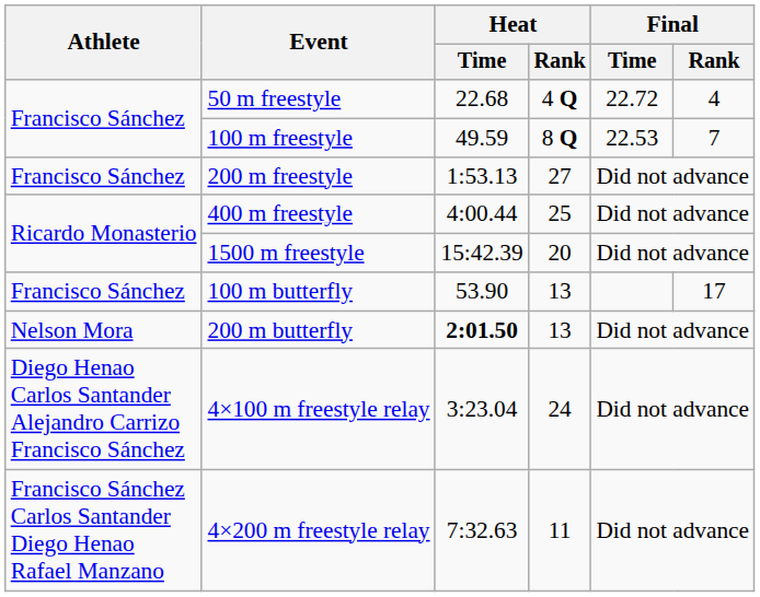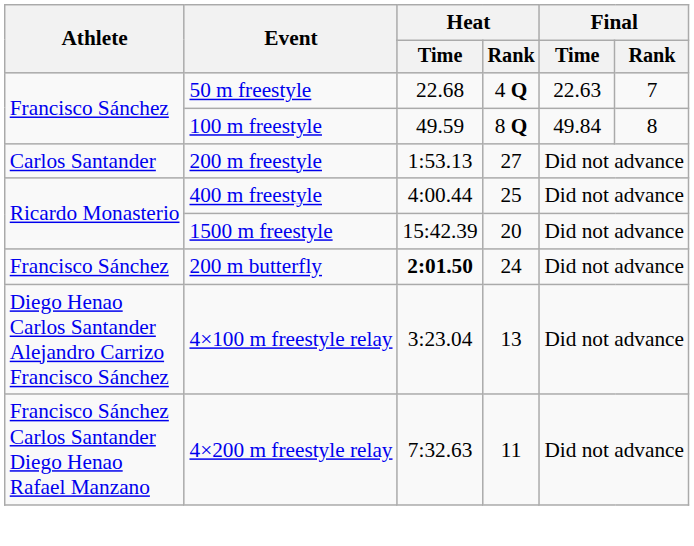 <table class=wikitable style="font-size:90%">
 <tr>
 <th rowspan="2">Athlete</th>
 <th rowspan="2">Event</th>
 <th colspan="2">Heat</th>
 <th colspan="2">Final</th>
 </tr>
 <tr style="font-size:95%">
 <th>Time</th>
 <th>Rank</th>
 <th>Time</th>
 <th>Rank</th>
 </tr>
 <tr align=center>
 <td align=left rowspan=2><a href='#'>Francisco Sánchez</a></td>
 <td align=left><a href='#'>50 m freestyle</a></td>
 <td>22.68</td>
 <td>4 <strong>Q</strong></td>
-<td>22.72</td>
-<td>4</td>
+<td>22.63</td>
+<td>7</td>
 </tr>
 <tr align=center>
 <td align=left><a href='#'>100 m freestyle</a></td>
 <td>49.59</td>
 <td>8 <strong>Q</strong></td>
-<td>22.53</td>
-<td>7</td>
+<td>49.84</td>
+<td>8</td>
 </tr>
 <tr align=center>
-<td align=left><a href='#'>Francisco Sánchez</a></td>
+<td align=left><a href='#'>Carlos Santander</a></td>
 <td align=left><a href='#'>200 m freestyle</a></td>
 <td>1:53.13</td>
 <td>27</td>
 <td colspan=2>Did not advance</td>
 </tr>
 <tr align=center>
 <td align=left rowspan="2"><a href='#'>Ricardo Monasterio</a></td>
 <td align=left><a href='#'>400 m freestyle</a></td>
 <td>4:00.44</td>
 <td>25</td>
 <td colspan=2>Did not advance</td>
 </tr>
 <tr align=center>
 <td align=left><a href='#'>1500 m freestyle</a></td>
 <td>15:42.39</td>
 <td>20</td>
 <td colspan=2>Did not advance</td>
 </tr>
 <tr align=center>
 <td align=left><a href='#'>Francisco Sánchez</a></td>
-<td align=left><a href='#'>100 m butterfly</a></td>
-<td>53.90</td>
-<td>13</td>
-<td></td>
-<td>17</td>
-</tr>
-<tr align=center>
-<td align=left><a href='#'>Nelson Mora</a></td>
 <td align=left><a href='#'>200 m butterfly</a></td>
 <td><strong>2:01.50</strong></td>
-<td>13</td>
+<td>24</td>
 <td colspan=2>Did not advance</td>
 </tr>
 <tr align=center>
 <td align=left><a href='#'>Diego Henao</a><br><a href='#'>Carlos Santander</a><br><a href='#'>Alejandro Carrizo</a><br><a href='#'>Francisco Sánchez</a></td>
 <td align=left><a href='#'>4×100 m freestyle relay</a></td>
 <td>3:23.04</td>
-<td>24</td>
+<td>13</td>
 <td colspan=2>Did not advance</td>
 </tr>
 <tr align=center>
 <td align=left><a href='#'>Francisco Sánchez</a><br><a href='#'>Carlos Santander</a><br><a href='#'>Diego Henao</a><br><a href='#'>Rafael Manzano</a></td>
 <td align=left><a href='#'>4×200 m freestyle relay</a></td>
 <td>7:32.63</td>
 <td>11</td>
 <td colspan=2>Did not advance</td>
 </tr>
 </table>
